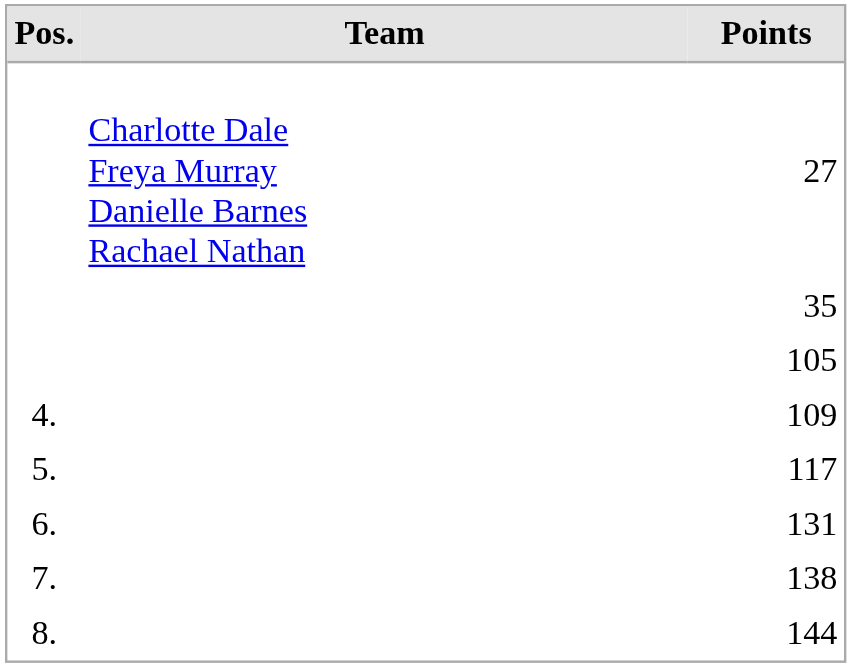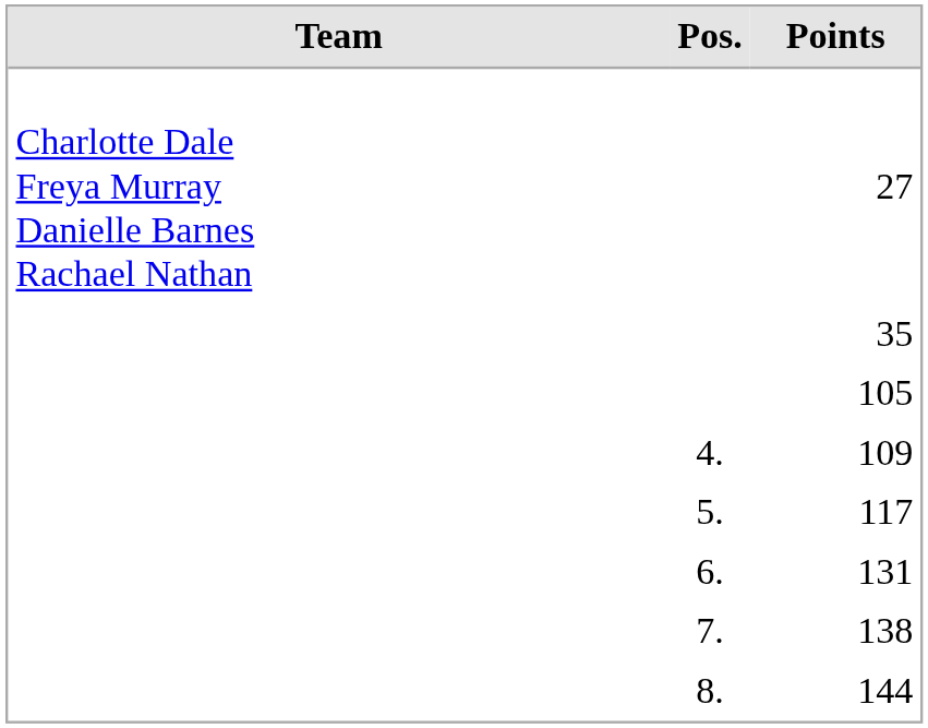 <table cellspacing="0" cellpadding="3" style="border:1px solid #AAAAAA;font-size:90%">
 <tr bgcolor="#E4E4E4">
+<th style="border-bottom:1px solid #AAAAAA" width=250>Team</th>
 <th style="border-bottom:1px solid #AAAAAA" width=10>Pos.</th>
-<th style="border-bottom:1px solid #AAAAAA" width=250>Team</th>
 <th style="border-bottom:1px solid #AAAAAA" width=60>Points</th>
 </tr>
 <tr align="center">
+<td align="left"> <br> <a href='#'>Charlotte Dale</a> <br> <a href='#'>Freya Murray</a> <br> <a href='#'>Danielle Barnes</a> <br> <a href='#'>Rachael Nathan</a> <br></td>
 <td align="center" valign="top"></td>
-<td align="left"> <br> <a href='#'>Charlotte Dale</a> <br> <a href='#'>Freya Murray</a> <br> <a href='#'>Danielle Barnes</a> <br> <a href='#'>Rachael Nathan</a> <br></td>
 <td align="right">27</td>
 </tr>
 <tr align="center">
+<td align="left"></td>
 <td align="center" valign="top"></td>
-<td align="left"></td>
 <td align="right">35</td>
 </tr>
 <tr align="center">
+<td align="left"></td>
 <td align="center" valign="top"></td>
-<td align="left"></td>
 <td align="right">105</td>
 </tr>
 <tr align="center">
+<td align="left"></td>
 <td align="center" valign="top">4.</td>
-<td align="left"></td>
 <td align="right">109</td>
 </tr>
 <tr align="center">
+<td align="left"></td>
 <td align="center" valign="top">5.</td>
-<td align="left"></td>
 <td align="right">117</td>
 </tr>
 <tr align="center">
+<td align="left"></td>
 <td align="center" valign="top">6.</td>
-<td align="left"></td>
 <td align="right">131</td>
 </tr>
 <tr align="center">
+<td align="left"></td>
 <td align="center" valign="top">7.</td>
-<td align="left"></td>
 <td align="right">138</td>
 </tr>
 <tr align="center">
+<td align="left"></td>
 <td align="center" valign="top">8.</td>
-<td align="left"></td>
 <td align="right">144</td>
 </tr>
 </table>
